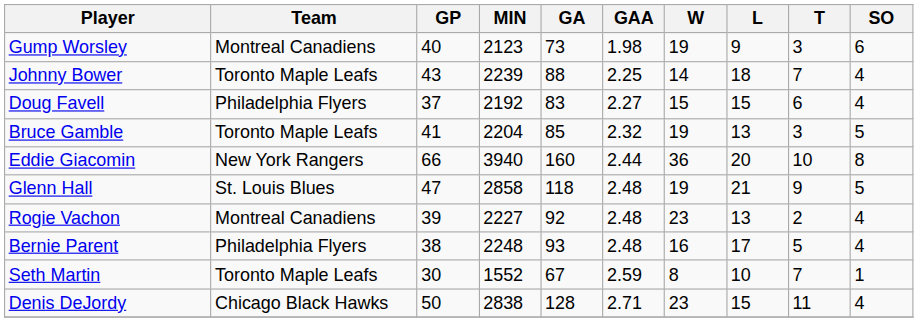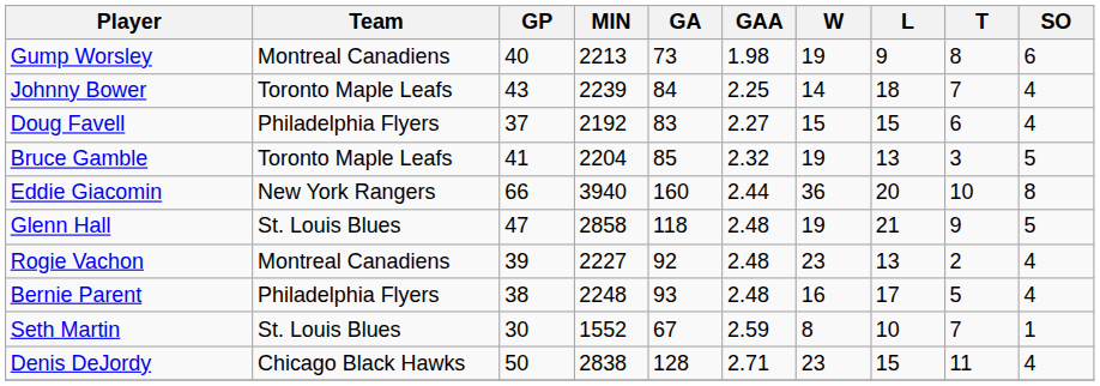 <table class="wikitable">
 <tr>
 <th bgcolor="#DDDDFF" width="20%">Player</th>
 <th bgcolor="#DDDDFF" width="20%">Team</th>
 <th bgcolor="#DDDDFF" width="6%">GP</th>
 <th bgcolor="#DDDDFF" width="6%">MIN</th>
 <th bgcolor="#DDDDFF" width="6%">GA</th>
 <th bgcolor="#DDDDFF" width="6%">GAA</th>
 <th bgcolor="#DDDDFF" width="6%">W</th>
 <th bgcolor="#DDDDFF" width="6%">L</th>
 <th bgcolor="#DDDDFF" width="6%">T</th>
 <th bgcolor="#DDDDFF" width="6%">SO</th>
 </tr>
 <tr>
 <td><a href='#'>Gump Worsley</a></td>
 <td>Montreal Canadiens</td>
 <td>40</td>
-<td>2123</td>
+<td>2213</td>
 <td>73</td>
 <td>1.98</td>
 <td>19</td>
 <td>9</td>
-<td>3</td>
+<td>8</td>
 <td>6</td>
 </tr>
 <tr>
 <td><a href='#'>Johnny Bower</a></td>
 <td>Toronto Maple Leafs</td>
 <td>43</td>
 <td>2239</td>
-<td>88</td>
+<td>84</td>
 <td>2.25</td>
 <td>14</td>
 <td>18</td>
 <td>7</td>
 <td>4</td>
 </tr>
 <tr>
 <td><a href='#'>Doug Favell</a></td>
 <td>Philadelphia Flyers</td>
 <td>37</td>
 <td>2192</td>
 <td>83</td>
 <td>2.27</td>
 <td>15</td>
 <td>15</td>
 <td>6</td>
 <td>4</td>
 </tr>
 <tr>
 <td><a href='#'>Bruce Gamble</a></td>
 <td>Toronto Maple Leafs</td>
 <td>41</td>
 <td>2204</td>
 <td>85</td>
 <td>2.32</td>
 <td>19</td>
 <td>13</td>
 <td>3</td>
 <td>5</td>
 </tr>
 <tr>
 <td><a href='#'>Eddie Giacomin</a></td>
 <td>New York Rangers</td>
 <td>66</td>
 <td>3940</td>
 <td>160</td>
 <td>2.44</td>
 <td>36</td>
 <td>20</td>
 <td>10</td>
 <td>8</td>
 </tr>
 <tr>
 <td><a href='#'>Glenn Hall</a></td>
 <td>St. Louis Blues</td>
 <td>47</td>
 <td>2858</td>
 <td>118</td>
 <td>2.48</td>
 <td>19</td>
 <td>21</td>
 <td>9</td>
 <td>5</td>
 </tr>
 <tr>
 <td><a href='#'>Rogie Vachon</a></td>
 <td>Montreal Canadiens</td>
 <td>39</td>
 <td>2227</td>
 <td>92</td>
 <td>2.48</td>
 <td>23</td>
 <td>13</td>
 <td>2</td>
 <td>4</td>
 </tr>
 <tr>
 <td><a href='#'>Bernie Parent</a></td>
 <td>Philadelphia Flyers</td>
 <td>38</td>
 <td>2248</td>
 <td>93</td>
 <td>2.48</td>
 <td>16</td>
 <td>17</td>
 <td>5</td>
 <td>4</td>
 </tr>
 <tr>
 <td><a href='#'>Seth Martin</a></td>
-<td>Toronto Maple Leafs</td>
+<td>St. Louis Blues</td>
 <td>30</td>
 <td>1552</td>
 <td>67</td>
 <td>2.59</td>
 <td>8</td>
 <td>10</td>
 <td>7</td>
 <td>1</td>
 </tr>
 <tr>
 <td><a href='#'>Denis DeJordy</a></td>
 <td>Chicago Black Hawks</td>
 <td>50</td>
 <td>2838</td>
 <td>128</td>
 <td>2.71</td>
 <td>23</td>
 <td>15</td>
 <td>11</td>
 <td>4</td>
 </tr>
 <tr>
 </tr>
 </table>
